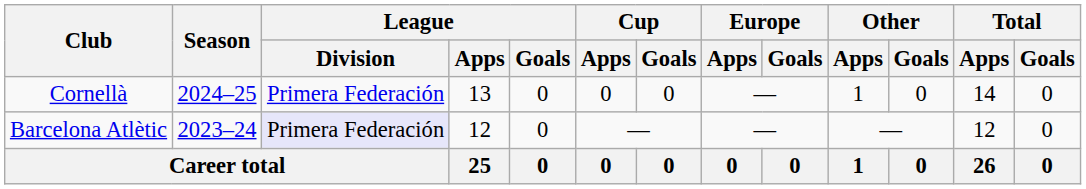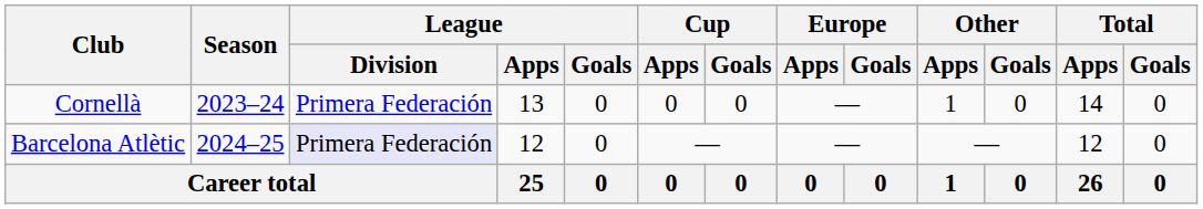 <table class="wikitable" style="text-align: center">
 <tr>
 <th rowspan="2">Club</th>
 <th rowspan="2">Season</th>
 <th colspan="3">League</th>
 <th colspan="2">Cup</th>
 <th colspan="2">Europe</th>
 <th colspan="2">Other</th>
 <th colspan="2">Total</th>
 </tr>
 <tr>
 <th>Division</th>
 <th>Apps</th>
 <th>Goals</th>
 <th>Apps</th>
 <th>Goals</th>
 <th>Apps</th>
 <th>Goals</th>
 <th>Apps</th>
 <th>Goals</th>
 <th>Apps</th>
 <th>Goals</th>
 </tr>
 <tr>
 <td><a href='#'>Cornellà</a></td>
-<td><a href='#'>2024–25</a></td>
+<td><a href='#'>2023–24</a></td>
 <td><a href='#'>Primera Federación</a></td>
 <td>13</td>
 <td>0</td>
 <td>0</td>
 <td>0</td>
 <td colspan="2">—</td>
 <td>1</td>
 <td>0</td>
 <td>14</td>
 <td>0</td>
 </tr>
 <tr>
 <td><a href='#'>Barcelona Atlètic</a></td>
-<td><a href='#'>2023–24</a></td>
+<td><a href='#'>2024–25</a></td>
 <td style="background: lavender;">Primera Federación</td>
 <td>12</td>
 <td>0</td>
 <td colspan="2">—</td>
 <td colspan="2">—</td>
 <td colspan="2">—</td>
 <td>12</td>
 <td>0</td>
 </tr>
 <tr>
 <th colspan="3">Career total</th>
 <th>25</th>
 <th>0</th>
 <th>0</th>
 <th>0</th>
 <th>0</th>
 <th>0</th>
 <th>1</th>
 <th>0</th>
 <th>26</th>
 <th>0</th>
 </tr>
 </table>
